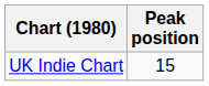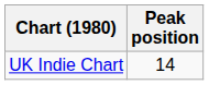 <table class="wikitable sortable">
 <tr>
 <th>Chart (1980)</th>
 <th>Peak<br>position</th>
 </tr>
 <tr>
 <td><a href='#'>UK Indie Chart</a></td>
-<td style="text-align:center;">15</td>
+<td style="text-align:center;">14</td>
 </tr>
 </table>
